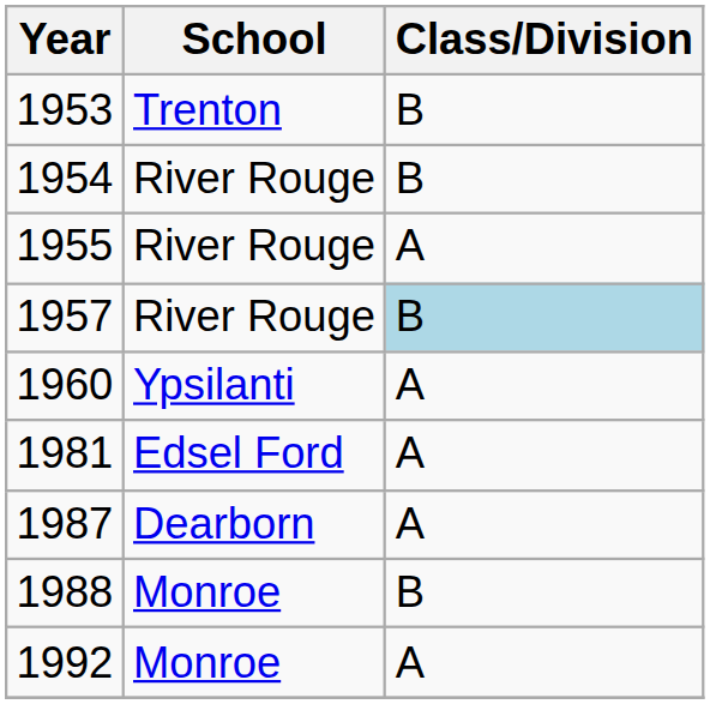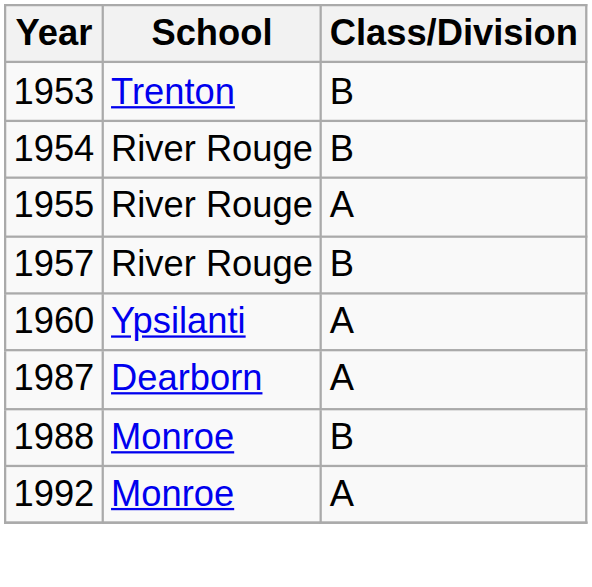 <table class="wikitable">
 <tr>
 <th>Year</th>
 <th>School</th>
 <th>Class/Division</th>
 </tr>
 <tr>
 <td>1953</td>
 <td><a href='#'>Trenton</a></td>
 <td>B</td>
 </tr>
 <tr>
 <td>1954</td>
 <td>River Rouge</td>
 <td>B</td>
 </tr>
 <tr>
 <td>1955</td>
 <td>River Rouge</td>
 <td>A</td>
 </tr>
 <tr>
 <td>1957</td>
 <td>River Rouge</td>
-<td style="background: lightblue;">B</td>
+<td>B</td>
 </tr>
 <tr>
 <td>1960</td>
 <td><a href='#'>Ypsilanti</a></td>
-<td>A</td>
-</tr>
-<tr>
-<td>1981</td>
-<td><a href='#'>Edsel Ford</a></td>
 <td>A</td>
 </tr>
 <tr>
 <td>1987</td>
 <td><a href='#'>Dearborn</a></td>
 <td>A</td>
 </tr>
 <tr>
 <td>1988</td>
 <td><a href='#'>Monroe</a></td>
 <td>B</td>
 </tr>
 <tr>
 <td>1992</td>
 <td><a href='#'>Monroe</a></td>
 <td>A</td>
 </tr>
 <tr>
 </tr>
 </table>
